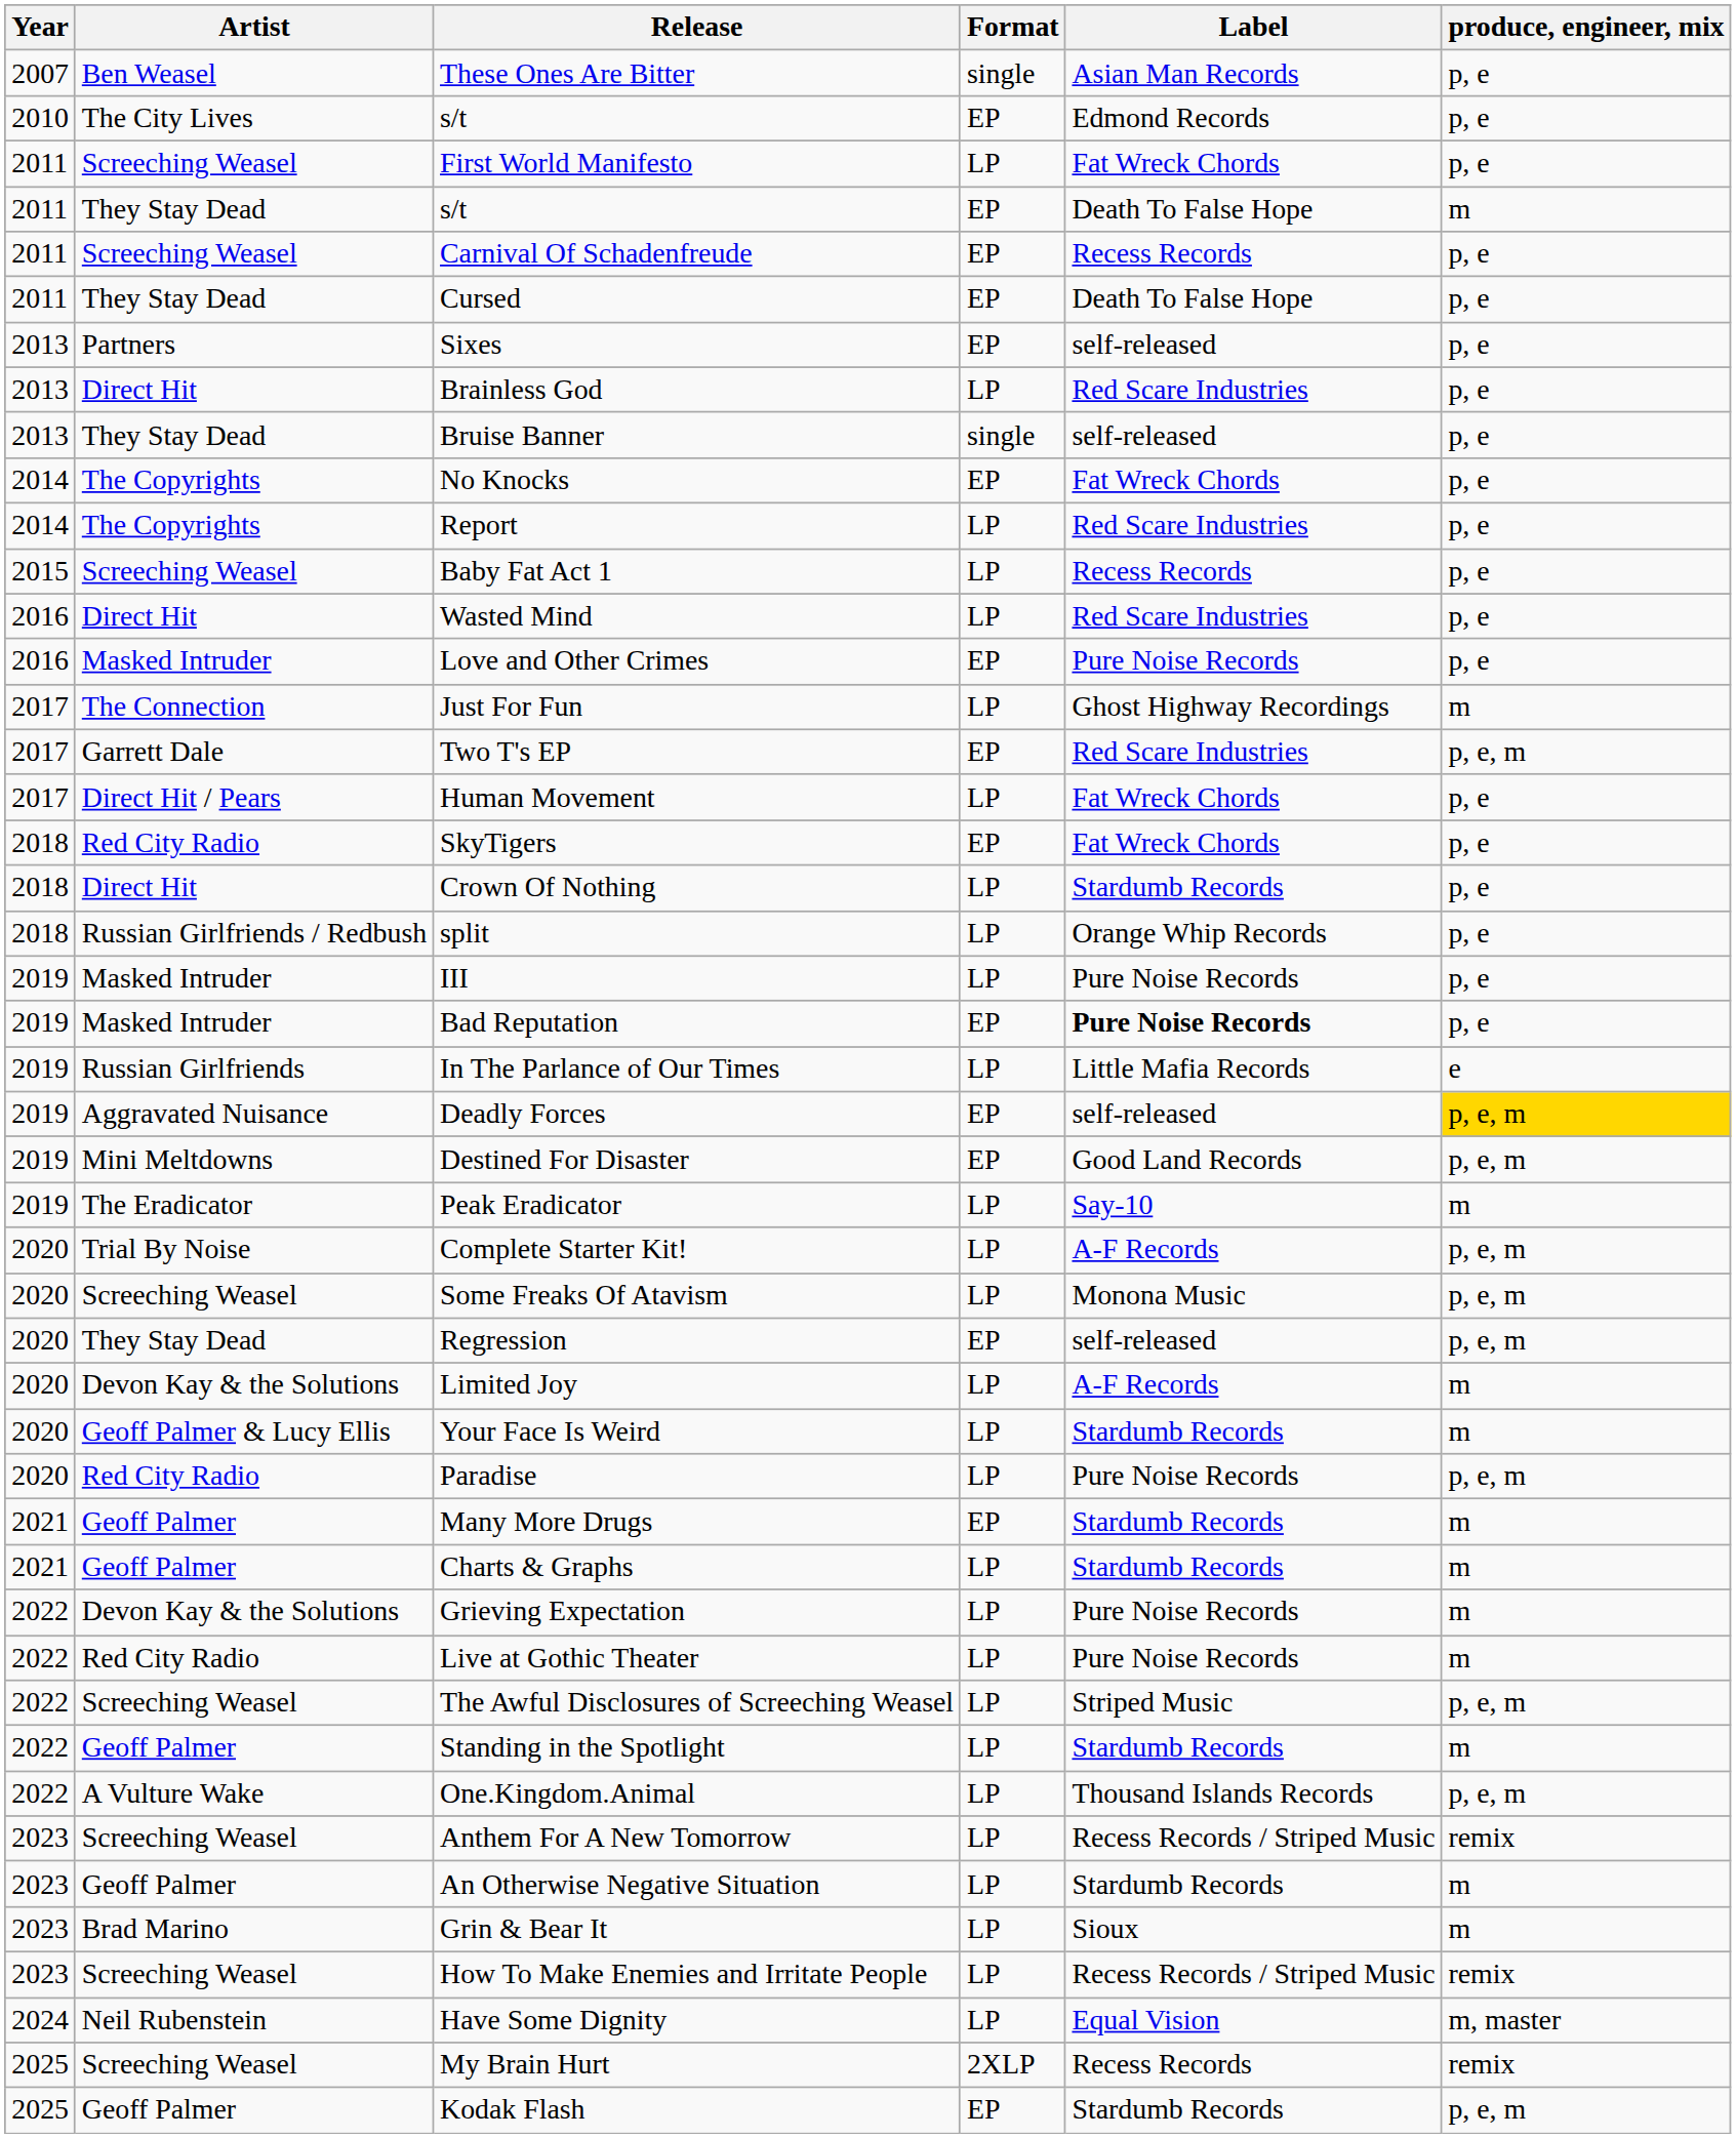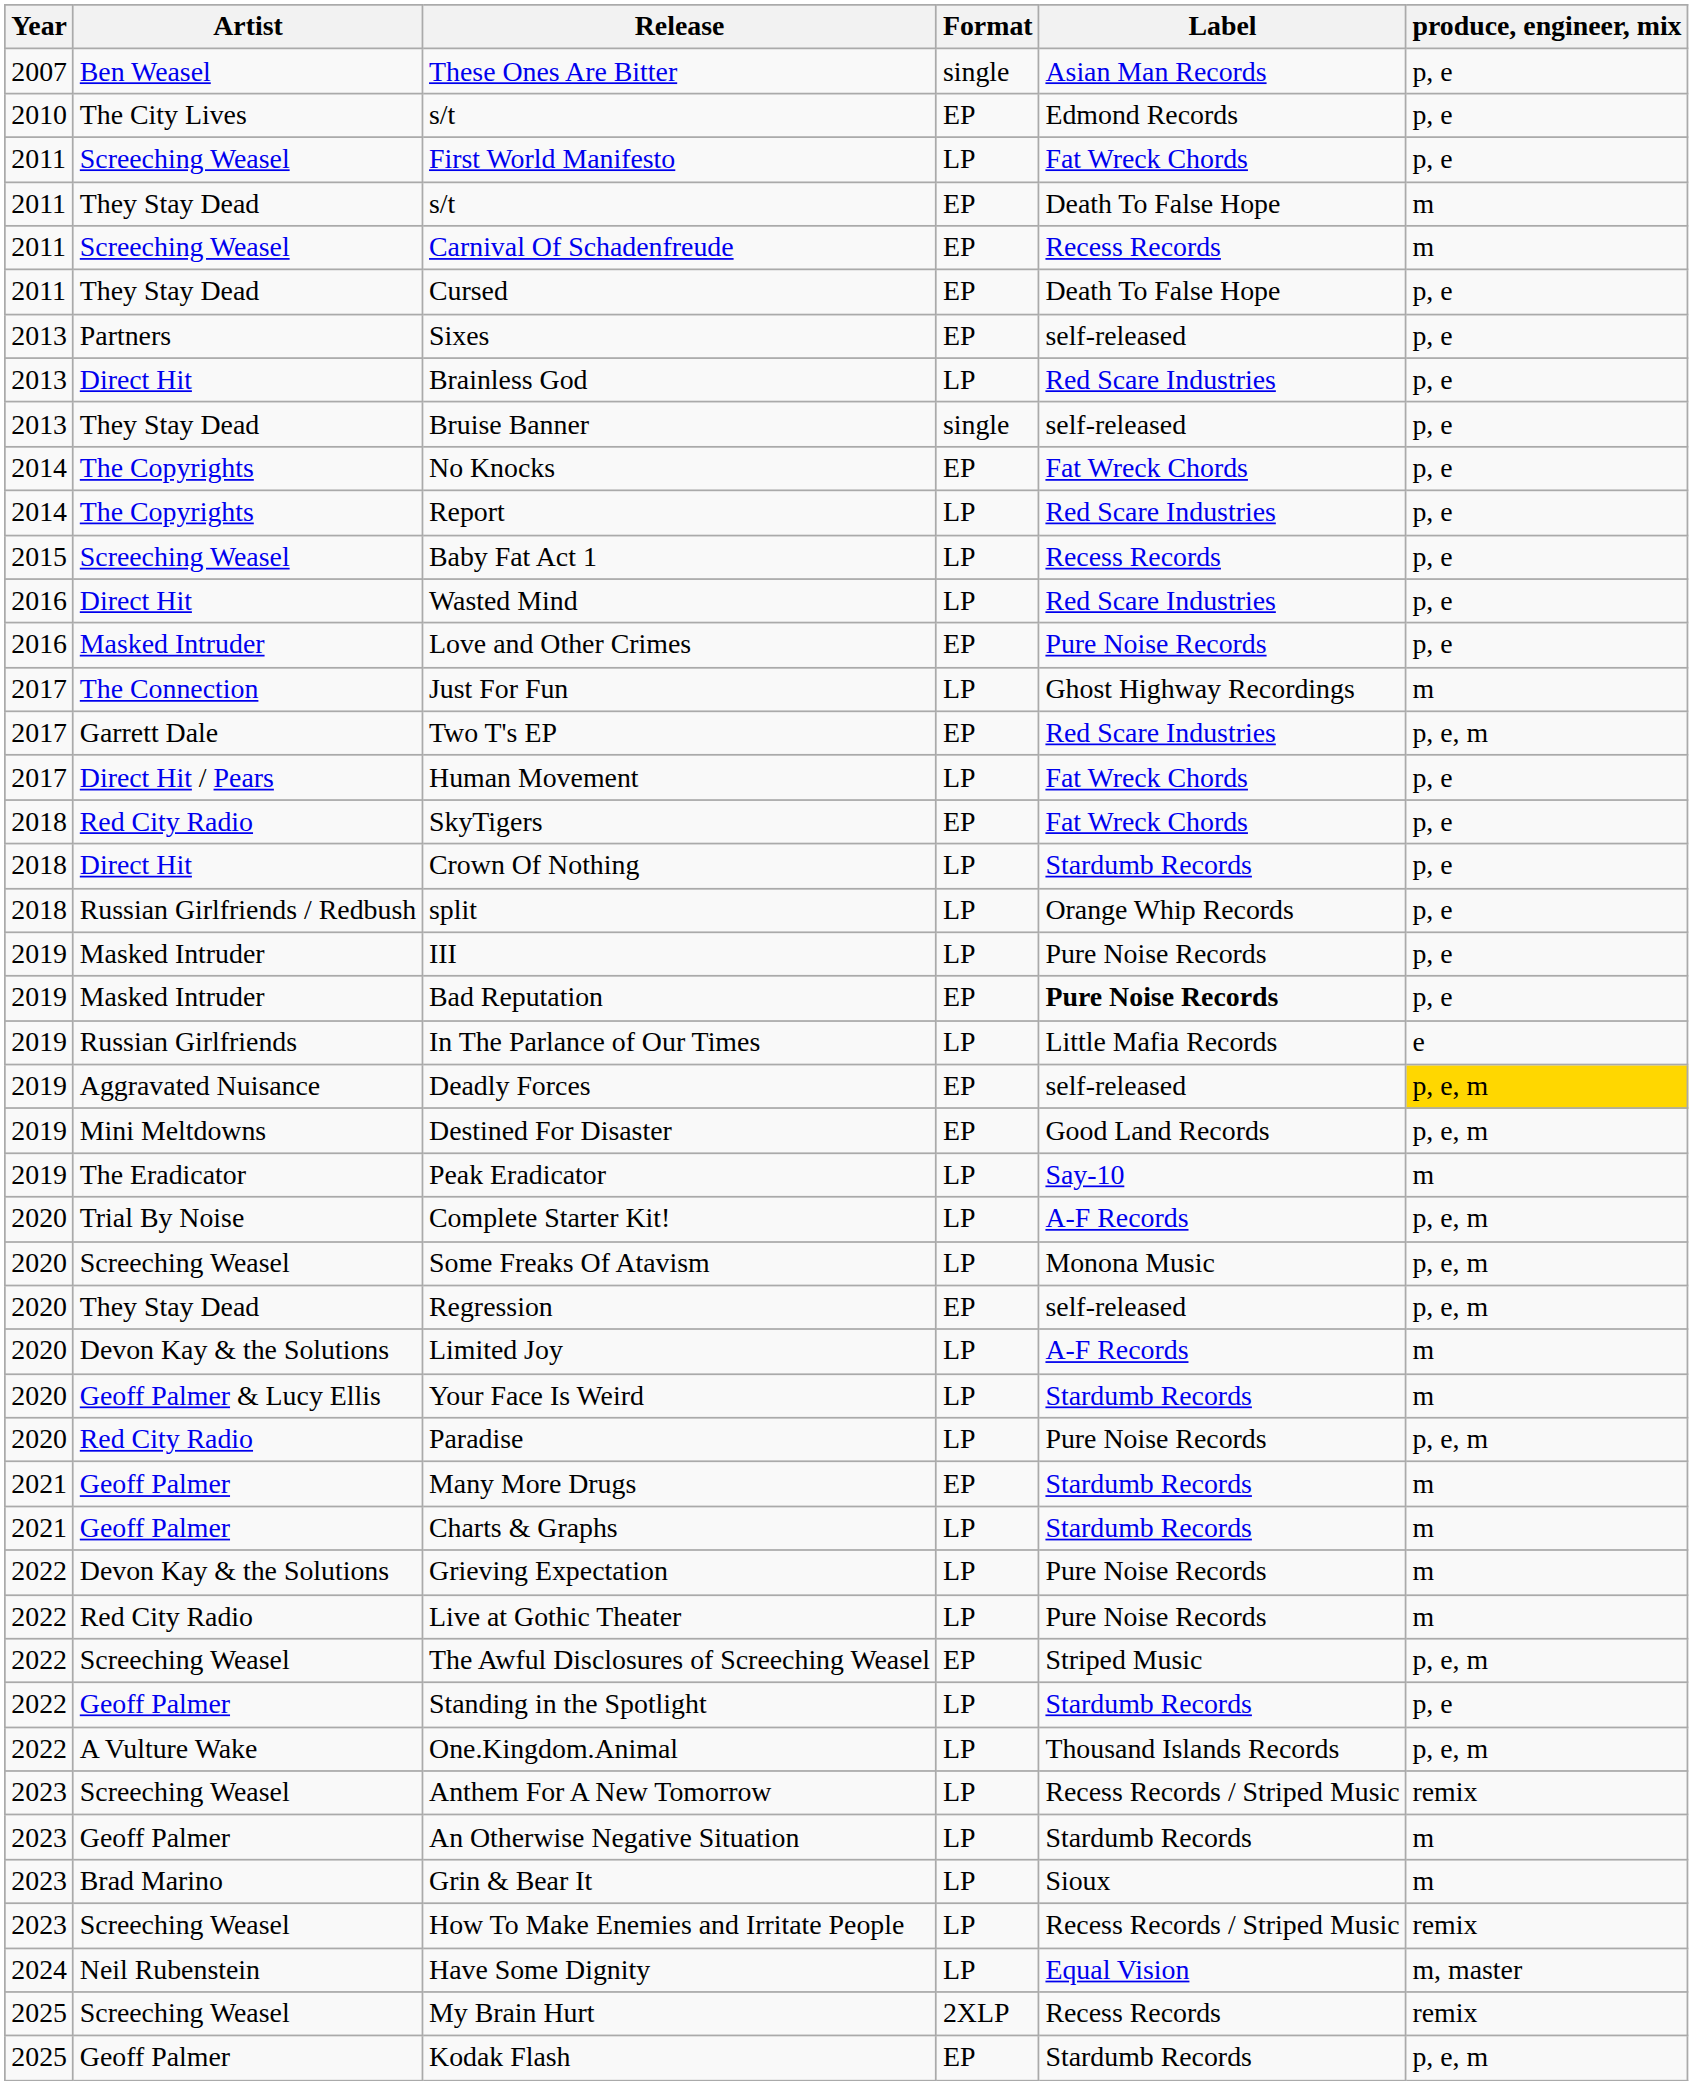 <table class="wikitable">
 <tr>
 <th>Year</th>
 <th>Artist</th>
 <th>Release</th>
 <th>Format</th>
 <th>Label</th>
 <th>produce, engineer, mix</th>
 </tr>
 <tr>
 <td>2007</td>
 <td><a href='#'>Ben Weasel</a></td>
 <td><a href='#'>These Ones Are Bitter</a></td>
 <td>single</td>
 <td><a href='#'>Asian Man Records</a></td>
 <td>p, e</td>
 </tr>
 <tr>
 <td>2010</td>
 <td>The City Lives</td>
 <td>s/t</td>
 <td>EP</td>
 <td>Edmond Records</td>
 <td>p, e</td>
 </tr>
 <tr>
 <td>2011</td>
 <td><a href='#'>Screeching Weasel</a></td>
 <td><a href='#'>First World Manifesto</a></td>
 <td>LP</td>
 <td><a href='#'>Fat Wreck Chords</a></td>
 <td>p, e</td>
 </tr>
 <tr>
 <td>2011</td>
 <td>They Stay Dead</td>
 <td>s/t</td>
 <td>EP</td>
 <td>Death To False Hope</td>
 <td>m</td>
 </tr>
 <tr>
 <td>2011</td>
 <td><a href='#'>Screeching Weasel</a></td>
 <td><a href='#'>Carnival Of Schadenfreude</a></td>
 <td>EP</td>
 <td><a href='#'>Recess Records</a></td>
-<td>p, e</td>
+<td>m</td>
 </tr>
 <tr>
 <td>2011</td>
 <td>They Stay Dead</td>
 <td>Cursed</td>
 <td>EP</td>
 <td>Death To False Hope</td>
 <td>p, e</td>
 </tr>
 <tr>
 <td>2013</td>
 <td>Partners</td>
 <td>Sixes</td>
 <td>EP</td>
 <td>self-released</td>
 <td>p, e</td>
 </tr>
 <tr>
 <td>2013</td>
 <td><a href='#'>Direct Hit</a></td>
 <td>Brainless God</td>
 <td>LP</td>
 <td><a href='#'>Red Scare Industries</a></td>
 <td>p, e</td>
 </tr>
 <tr>
 <td>2013</td>
 <td>They Stay Dead</td>
 <td>Bruise Banner</td>
 <td>single</td>
 <td>self-released</td>
 <td>p, e</td>
 </tr>
 <tr>
 <td>2014</td>
 <td><a href='#'>The Copyrights</a></td>
 <td>No Knocks</td>
 <td>EP</td>
 <td><a href='#'>Fat Wreck Chords</a></td>
 <td>p, e</td>
 </tr>
 <tr>
 <td>2014</td>
 <td><a href='#'>The Copyrights</a></td>
 <td>Report</td>
 <td>LP</td>
 <td><a href='#'>Red Scare Industries</a></td>
 <td>p, e</td>
 </tr>
 <tr>
 <td>2015</td>
 <td><a href='#'>Screeching Weasel</a></td>
 <td>Baby Fat Act 1</td>
 <td>LP</td>
 <td><a href='#'>Recess Records</a></td>
 <td>p, e</td>
 </tr>
 <tr>
 <td>2016</td>
 <td><a href='#'>Direct Hit</a></td>
 <td>Wasted Mind</td>
 <td>LP</td>
 <td><a href='#'>Red Scare Industries</a></td>
 <td>p, e</td>
 </tr>
 <tr>
 <td>2016</td>
 <td><a href='#'>Masked Intruder</a></td>
 <td>Love and Other Crimes</td>
 <td>EP</td>
 <td><a href='#'>Pure Noise Records</a></td>
 <td>p, e</td>
 </tr>
 <tr>
 <td>2017</td>
 <td><a href='#'>The Connection</a></td>
 <td>Just For Fun</td>
 <td>LP</td>
 <td>Ghost Highway Recordings</td>
 <td>m</td>
 </tr>
 <tr>
 <td>2017</td>
 <td>Garrett Dale</td>
 <td>Two T's EP</td>
 <td>EP</td>
 <td><a href='#'>Red Scare Industries</a></td>
 <td>p, e, m</td>
 </tr>
 <tr>
 <td>2017</td>
 <td><a href='#'>Direct Hit</a> / <a href='#'>Pears</a></td>
 <td>Human Movement</td>
 <td>LP</td>
 <td><a href='#'>Fat Wreck Chords</a></td>
 <td>p, e</td>
 </tr>
 <tr>
 <td>2018</td>
 <td><a href='#'>Red City Radio</a></td>
 <td>SkyTigers</td>
 <td>EP</td>
 <td><a href='#'>Fat Wreck Chords</a></td>
 <td>p, e</td>
 </tr>
 <tr>
 <td>2018</td>
 <td><a href='#'>Direct Hit</a></td>
 <td>Crown Of Nothing</td>
 <td>LP</td>
 <td><a href='#'>Stardumb Records</a></td>
 <td>p, e</td>
 </tr>
 <tr>
 <td>2018</td>
 <td>Russian Girlfriends / Redbush</td>
 <td>split</td>
 <td>LP</td>
 <td>Orange Whip Records</td>
 <td>p, e</td>
 </tr>
 <tr>
 <td>2019</td>
 <td>Masked Intruder</td>
 <td>III</td>
 <td>LP</td>
 <td>Pure Noise Records</td>
 <td>p, e</td>
 </tr>
 <tr>
 <td>2019</td>
 <td>Masked Intruder</td>
 <td>Bad Reputation</td>
 <td>EP</td>
 <td><strong>Pure Noise Records</strong></td>
 <td>p, e</td>
 </tr>
 <tr>
 <td>2019</td>
 <td>Russian Girlfriends</td>
 <td>In The Parlance of Our Times</td>
 <td>LP</td>
 <td>Little Mafia Records</td>
 <td>e</td>
 </tr>
 <tr>
 <td>2019</td>
 <td>Aggravated Nuisance</td>
 <td>Deadly Forces</td>
 <td>EP</td>
 <td>self-released</td>
 <td style="background: gold;">p, e, m</td>
 </tr>
 <tr>
 <td>2019</td>
 <td>Mini Meltdowns</td>
 <td>Destined For Disaster</td>
 <td>EP</td>
 <td>Good Land Records</td>
 <td>p, e, m</td>
 </tr>
 <tr>
 <td>2019</td>
 <td>The Eradicator</td>
 <td>Peak Eradicator</td>
 <td>LP</td>
 <td><a href='#'>Say-10</a></td>
 <td>m</td>
 </tr>
 <tr>
 <td>2020</td>
 <td>Trial By Noise</td>
 <td>Complete Starter Kit!</td>
 <td>LP</td>
 <td><a href='#'>A-F Records</a></td>
 <td>p, e, m</td>
 </tr>
 <tr>
 <td>2020</td>
 <td>Screeching Weasel</td>
 <td>Some Freaks Of Atavism</td>
 <td>LP</td>
 <td>Monona Music</td>
 <td>p, e, m</td>
 </tr>
 <tr>
 <td>2020</td>
 <td>They Stay Dead</td>
 <td>Regression</td>
 <td>EP</td>
 <td>self-released</td>
 <td>p, e, m</td>
 </tr>
 <tr>
 <td>2020</td>
 <td>Devon Kay & the Solutions</td>
 <td>Limited Joy</td>
 <td>LP</td>
 <td><a href='#'>A-F Records</a></td>
 <td>m</td>
 </tr>
 <tr>
 <td>2020</td>
 <td><a href='#'>Geoff Palmer</a> & Lucy Ellis</td>
 <td>Your Face Is Weird</td>
 <td>LP</td>
 <td><a href='#'>Stardumb Records</a></td>
 <td>m</td>
 </tr>
 <tr>
 <td>2020</td>
 <td><a href='#'>Red City Radio</a></td>
 <td>Paradise</td>
 <td>LP</td>
 <td>Pure Noise Records</td>
 <td>p, e, m</td>
 </tr>
 <tr>
 <td>2021</td>
 <td><a href='#'>Geoff Palmer</a></td>
 <td>Many More Drugs</td>
 <td>EP</td>
 <td><a href='#'>Stardumb Records</a></td>
 <td>m</td>
 </tr>
 <tr>
 <td>2021</td>
 <td><a href='#'>Geoff Palmer</a></td>
 <td>Charts & Graphs</td>
 <td>LP</td>
 <td><a href='#'>Stardumb Records</a></td>
 <td>m</td>
 </tr>
 <tr>
 <td>2022</td>
 <td>Devon Kay & the Solutions</td>
 <td>Grieving Expectation</td>
 <td>LP</td>
 <td>Pure Noise Records</td>
 <td>m</td>
 </tr>
 <tr>
 <td>2022</td>
 <td>Red City Radio</td>
 <td>Live at Gothic Theater</td>
 <td>LP</td>
 <td>Pure Noise Records</td>
 <td>m</td>
 </tr>
 <tr>
 <td>2022</td>
 <td>Screeching Weasel</td>
 <td>The Awful Disclosures of Screeching Weasel</td>
-<td>LP</td>
+<td>EP</td>
 <td>Striped Music</td>
 <td>p, e, m</td>
 </tr>
 <tr>
 <td>2022</td>
 <td><a href='#'>Geoff Palmer</a></td>
 <td>Standing in the Spotlight</td>
 <td>LP</td>
 <td><a href='#'>Stardumb Records</a></td>
-<td>m</td>
+<td>p, e</td>
 </tr>
 <tr>
 <td>2022</td>
 <td>A Vulture Wake</td>
 <td>One.Kingdom.Animal</td>
 <td>LP</td>
 <td>Thousand Islands Records</td>
 <td>p, e, m</td>
 </tr>
 <tr>
 <td>2023</td>
 <td>Screeching Weasel</td>
 <td>Anthem For A New Tomorrow</td>
 <td>LP</td>
 <td>Recess Records / Striped Music</td>
 <td>remix</td>
 </tr>
 <tr>
 <td>2023</td>
 <td>Geoff Palmer</td>
 <td>An Otherwise Negative Situation</td>
 <td>LP</td>
 <td>Stardumb Records</td>
 <td>m</td>
 </tr>
 <tr>
 <td>2023</td>
 <td>Brad Marino</td>
 <td>Grin & Bear It</td>
 <td>LP</td>
 <td>Sioux</td>
 <td>m</td>
 </tr>
 <tr>
 <td>2023</td>
 <td>Screeching Weasel</td>
 <td>How To Make Enemies and Irritate People</td>
 <td>LP</td>
 <td>Recess Records / Striped Music</td>
 <td>remix</td>
 </tr>
 <tr>
 <td>2024</td>
 <td>Neil Rubenstein</td>
 <td>Have Some Dignity</td>
 <td>LP</td>
 <td><a href='#'>Equal Vision</a></td>
 <td>m, master</td>
 </tr>
 <tr>
 <td>2025</td>
 <td>Screeching Weasel</td>
 <td>My Brain Hurt</td>
 <td>2XLP</td>
 <td>Recess Records</td>
 <td>remix</td>
 </tr>
 <tr>
 <td>2025</td>
 <td>Geoff Palmer</td>
 <td>Kodak Flash</td>
 <td>EP</td>
 <td>Stardumb Records</td>
 <td>p, e, m</td>
 </tr>
 </table>
